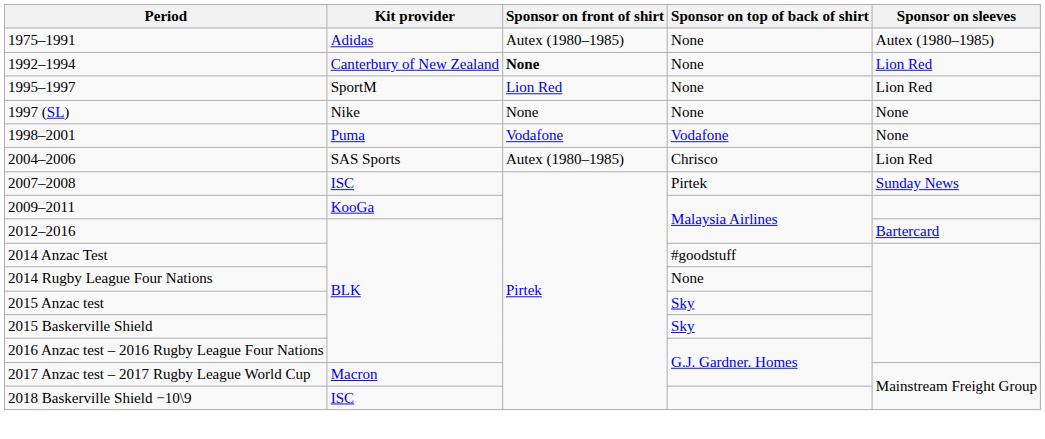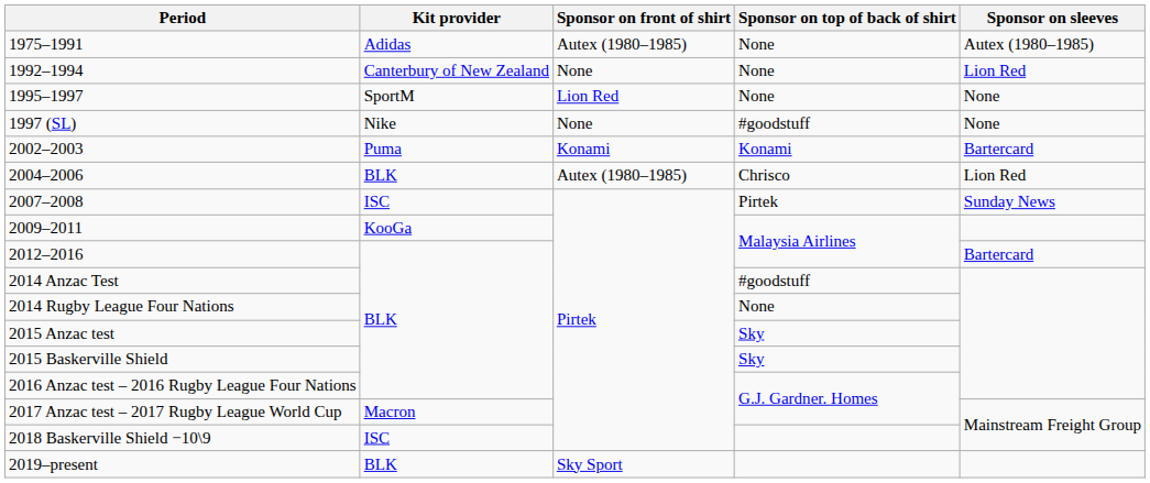 <table class="wikitable">
 <tr>
 <th>Period</th>
 <th>Kit provider</th>
 <th>Sponsor on front of shirt</th>
 <th>Sponsor on top of back of shirt</th>
 <th>Sponsor on sleeves</th>
 </tr>
 <tr>
 <td>1975–1991</td>
 <td> <a href='#'>Adidas</a></td>
 <td>Autex (1980–1985)</td>
 <td>None</td>
 <td>Autex (1980–1985)</td>
 </tr>
 <tr>
 <td>1992–1994</td>
 <td> <a href='#'>Canterbury of New Zealand</a></td>
-<td><strong>None</strong></td>
+<td>None</td>
 <td>None</td>
 <td><a href='#'>Lion Red</a></td>
 </tr>
 <tr>
 <td>1995–1997</td>
 <td> SportM</td>
 <td><a href='#'>Lion Red</a></td>
 <td>None</td>
-<td>Lion Red</td>
+<td>None</td>
 </tr>
 <tr>
 <td>1997 (<a href='#'>SL</a>)</td>
 <td> Nike</td>
 <td>None</td>
-<td>None</td>
+<td>#goodstuff</td>
 <td>None</td>
 </tr>
 <tr>
-<td>1998–2001</td>
+<td>2002–2003</td>
 <td> <a href='#'>Puma</a></td>
-<td><a href='#'>Vodafone</a></td>
-<td><a href='#'>Vodafone</a></td>
-<td>None</td>
+<td><a href='#'>Konami</a></td>
+<td><a href='#'>Konami</a></td>
+<td><a href='#'>Bartercard</a></td>
 </tr>
 <tr>
 <td>2004–2006</td>
-<td>  SAS Sports</td>
+<td> <a href='#'>BLK</a></td>
 <td>Autex (1980–1985)</td>
 <td>Chrisco</td>
 <td>Lion Red</td>
 </tr>
 <tr>
 <td>2007–2008</td>
 <td> <a href='#'>ISC</a></td>
 <td rowspan="10"><a href='#'>Pirtek</a></td>
 <td>Pirtek</td>
 <td><a href='#'>Sunday News</a></td>
 </tr>
 <tr>
 <td>2009–2011</td>
 <td> <a href='#'>KooGa</a></td>
 <td rowspan=2><a href='#'>Malaysia Airlines</a></td>
 </tr>
 <tr>
 <td>2012–2016</td>
 <td rowspan=6> <a href='#'>BLK</a></td>
 <td><a href='#'>Bartercard</a></td>
 </tr>
 <tr>
 <td>2014 Anzac Test</td>
 <td>#goodstuff</td>
 </tr>
 <tr>
 <td>2014 Rugby League Four Nations</td>
 <td>None</td>
 </tr>
 <tr>
 <td>2015 Anzac test</td>
 <td><a href='#'>Sky</a></td>
 </tr>
 <tr>
 <td>2015 Baskerville Shield</td>
 <td><a href='#'>Sky</a></td>
 </tr>
 <tr>
 <td>2016 Anzac test – 2016 Rugby League Four Nations</td>
 <td rowspan=2><a href='#'>G.J. Gardner. Homes</a></td>
 </tr>
 <tr>
 <td>2017 Anzac test – 2017 Rugby League World Cup</td>
 <td> <a href='#'>Macron</a></td>
 <td rowspan="2">Mainstream Freight Group</td>
 </tr>
 <tr>
 <td>2018 Baskerville Shield −10\9</td>
 <td> <a href='#'>ISC</a></td>
 <td></td>
 </tr>
+<tr>
+<td>2019–present</td>
+<td> <a href='#'>BLK</a></td>
+<td><a href='#'>Sky Sport</a></td>
+<td></td>
+<td></td>
+</tr>
 </table>
